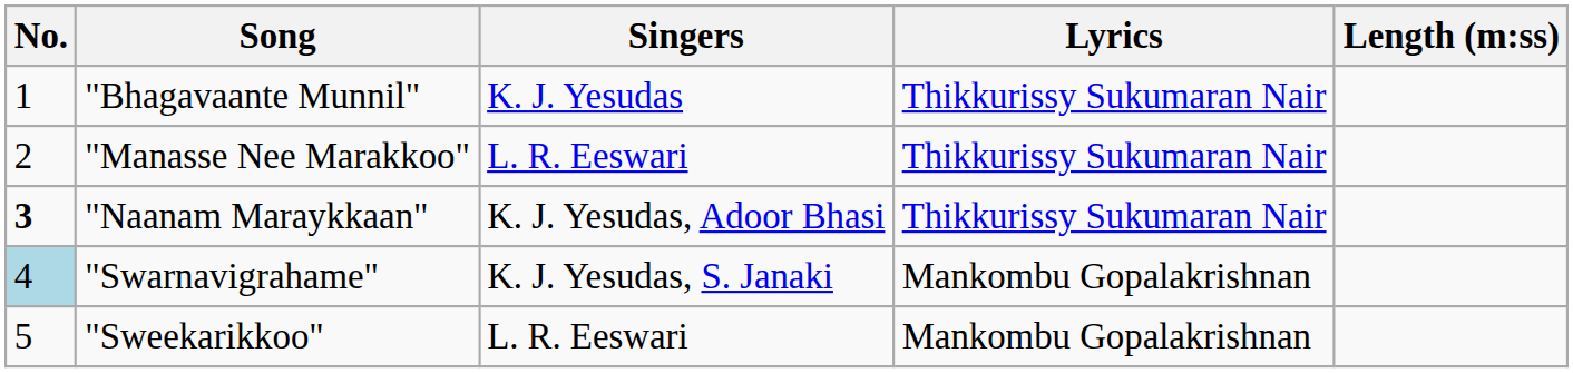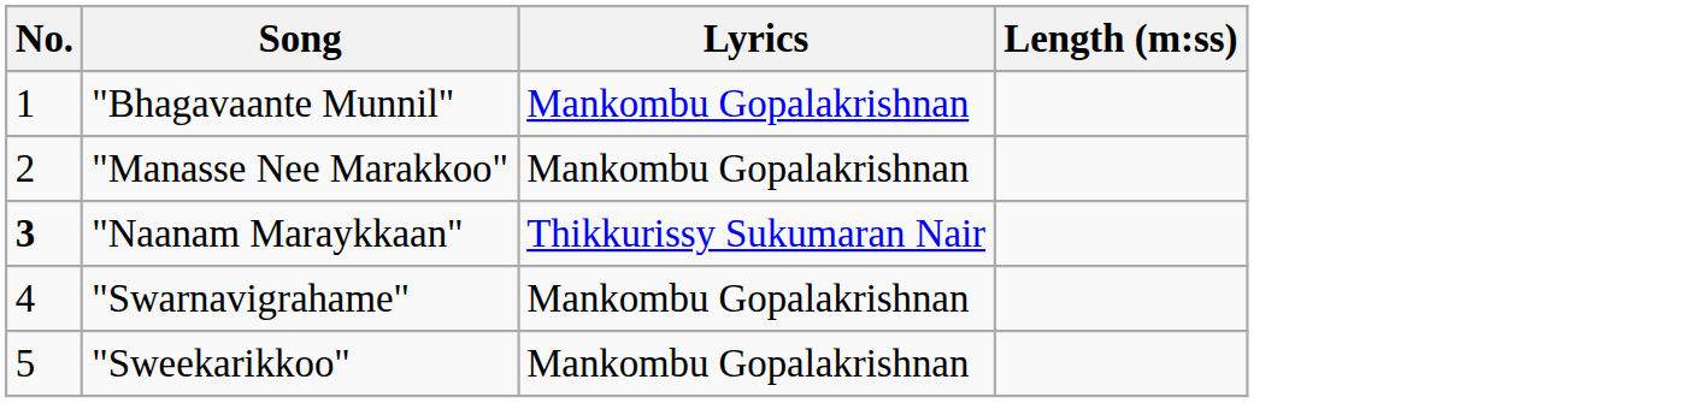 <table class="wikitable" style="font-size:95%;">
 <tr>
 <th>No.</th>
 <th>Song</th>
-<th>Singers</th>
 <th>Lyrics</th>
 <th>Length (m:ss)</th>
 </tr>
 <tr>
 <td>1</td>
 <td>"Bhagavaante Munnil"</td>
-<td><a href='#'>K. J. Yesudas</a></td>
-<td><a href='#'>Thikkurissy Sukumaran Nair</a></td>
+<td><a href='#'>Mankombu Gopalakrishnan</a></td>
 <td></td>
 </tr>
 <tr>
 <td>2</td>
 <td>"Manasse Nee Marakkoo"</td>
-<td><a href='#'>L. R. Eeswari</a></td>
-<td><a href='#'>Thikkurissy Sukumaran Nair</a></td>
+<td>Mankombu Gopalakrishnan</td>
 <td></td>
 </tr>
 <tr>
 <td><strong>3</strong></td>
 <td>"Naanam Maraykkaan"</td>
-<td>K. J. Yesudas, <a href='#'>Adoor Bhasi</a></td>
 <td><a href='#'>Thikkurissy Sukumaran Nair</a></td>
 <td></td>
 </tr>
 <tr>
-<td style="background: lightblue;">4</td>
+<td>4</td>
 <td>"Swarnavigrahame"</td>
-<td>K. J. Yesudas, <a href='#'>S. Janaki</a></td>
 <td>Mankombu Gopalakrishnan</td>
 <td></td>
 </tr>
 <tr>
 <td>5</td>
 <td>"Sweekarikkoo"</td>
-<td>L. R. Eeswari</td>
 <td>Mankombu Gopalakrishnan</td>
 <td></td>
 </tr>
 </table>
